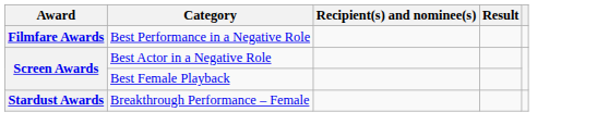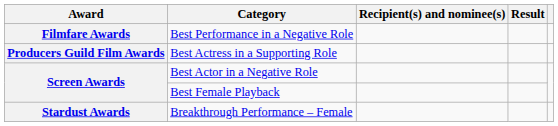 <table class="wikitable plainrowheaders sortable">
 <tr>
 <th scope="col">Award</th>
 <th scope="col">Category</th>
 <th scope="col">Recipient(s) and nominee(s)</th>
 <th scope="col">Result</th>
 <th scope="col" class="unsortable"></th>
 </tr>
 <tr>
 <th scope="row"><a href='#'>Filmfare Awards</a></th>
 <td><a href='#'>Best Performance in a Negative Role</a></td>
+<td></td>
+<td></td>
+<td style="text-align:center;"></td>
+</tr>
+<tr>
+<th scope="row"><a href='#'>Producers Guild Film Awards</a></th>
+<td><a href='#'>Best Actress in a Supporting Role</a></td>
 <td></td>
 <td></td>
 <td style="text-align:center;"></td>
 </tr>
 <tr>
 <th scope="row" rowspan="2"><a href='#'>Screen Awards</a></th>
 <td><a href='#'>Best Actor in a Negative Role</a></td>
 <td></td>
 <td></td>
 <td style="text-align:center;" rowspan="2"></td>
 </tr>
 <tr>
 <td><a href='#'>Best Female Playback</a></td>
 <td> </td>
 <td></td>
 </tr>
 <tr>
 <th scope="row"><a href='#'>Stardust Awards</a></th>
 <td><a href='#'>Breakthrough Performance – Female</a></td>
 <td></td>
 <td></td>
 <td style="text-align:center;"></td>
 </tr>
 </table>
